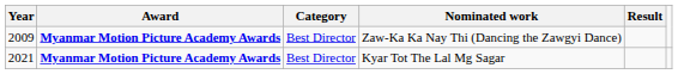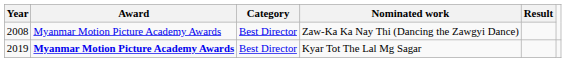 <table class="wikitable" style="font-size: 95%">
 <tr>
 <th>Year</th>
 <th>Award</th>
 <th>Category</th>
 <th>Nominated work</th>
 <th>Result</th>
 </tr>
 <tr>
-<td>2009</td>
-<td><strong><a href='#'>Myanmar Motion Picture Academy Awards</a></strong></td>
+<td>2008</td>
+<td><a href='#'>Myanmar Motion Picture Academy Awards</a></td>
 <td><a href='#'>Best Director</a></td>
 <td>Zaw-Ka Ka Nay Thi (Dancing the Zawgyi Dance)</td>
 <td></td>
 </tr>
 <tr>
-<td>2021</td>
+<td>2019</td>
 <td><strong><a href='#'>Myanmar Motion Picture Academy Awards</a></strong></td>
 <td><a href='#'>Best Director</a></td>
 <td>Kyar Tot The Lal Mg Sagar</td>
 <td></td>
 <td></td>
 </tr>
 </table>
